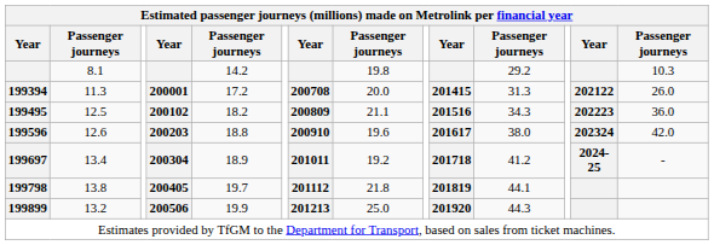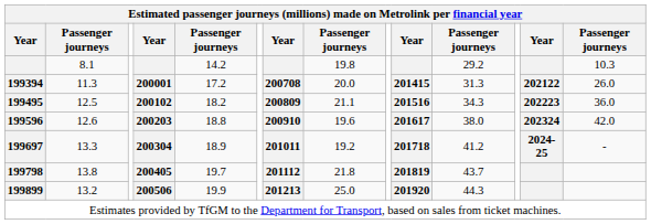 <table class="wikitable" style="text-align:center;">
 <tr>
 <th colspan="14"><strong>Estimated passenger journeys (millions) made on Metrolink per <a href='#'>financial year</a></strong></th>
 </tr>
 <tr>
 <th>Year</th>
 <th>Passenger journeys</th>
 <th style="background:#fff; color:#fff;"></th>
 <th>Year</th>
 <th>Passenger journeys</th>
 <th style="background:#fff; color:#fff;"></th>
 <th>Year</th>
 <th>Passenger journeys</th>
 <th style="background:#fff; color:#fff;"></th>
 <th>Year</th>
 <th>Passenger journeys</th>
 <th style="background:#fff; color:#fff;"></th>
 <th>Year</th>
 <th>Passenger journeys</th>
 </tr>
 <tr>
 <th></th>
 <td>8.1</td>
 <td style="background:#fff; color:#fff;" rowspan="7"></td>
 <th></th>
 <td>14.2</td>
 <td style="background:#fff; color:#fff;" rowspan="7"></td>
 <th></th>
 <td>19.8</td>
 <td style="background:#fff; color:#fff;" rowspan="7"></td>
 <th></th>
 <td>29.2</td>
 <td style="background:#fff; color:#fff;" rowspan="7"></td>
 <th></th>
 <td>10.3</td>
 </tr>
 <tr>
 <th>199394</th>
 <td>11.3</td>
 <th>200001</th>
 <td>17.2</td>
 <th>200708</th>
 <td>20.0</td>
 <th>201415</th>
 <td>31.3</td>
 <th>202122</th>
 <td>26.0</td>
 </tr>
 <tr>
 <th>199495</th>
 <td>12.5</td>
 <th>200102</th>
 <td>18.2</td>
 <th>200809</th>
 <td>21.1</td>
 <th>201516</th>
 <td>34.3</td>
 <th>202223</th>
 <td>36.0</td>
 </tr>
 <tr>
 <th>199596</th>
 <td>12.6</td>
 <th>200203</th>
 <td>18.8</td>
 <th>200910</th>
 <td>19.6</td>
 <th>201617</th>
 <td>38.0</td>
 <th>202324</th>
 <td>42.0</td>
 </tr>
 <tr>
 <th>199697</th>
-<td>13.4</td>
+<td>13.3</td>
 <th>200304</th>
 <td>18.9</td>
 <th>201011</th>
 <td>19.2</td>
 <th>201718</th>
 <td>41.2</td>
 <th>2024-25</th>
 <td>-</td>
 </tr>
 <tr>
 <th>199798</th>
 <td>13.8</td>
 <th>200405</th>
 <td>19.7</td>
 <th>201112</th>
 <td>21.8</td>
 <th>201819</th>
-<td>44.1</td>
+<td>43.7</td>
 <th></th>
 <td></td>
 </tr>
 <tr>
 <th>199899</th>
 <td>13.2</td>
 <th>200506</th>
 <td>19.9</td>
 <th>201213</th>
 <td>25.0</td>
 <th>201920</th>
 <td>44.3</td>
 <th></th>
 <td></td>
 </tr>
 <tr>
 <td colspan="14" style="background:#fff;">Estimates provided by TfGM to the <a href='#'>Department for Transport</a>, based on sales from ticket machines.</td>
 </tr>
 </table>
